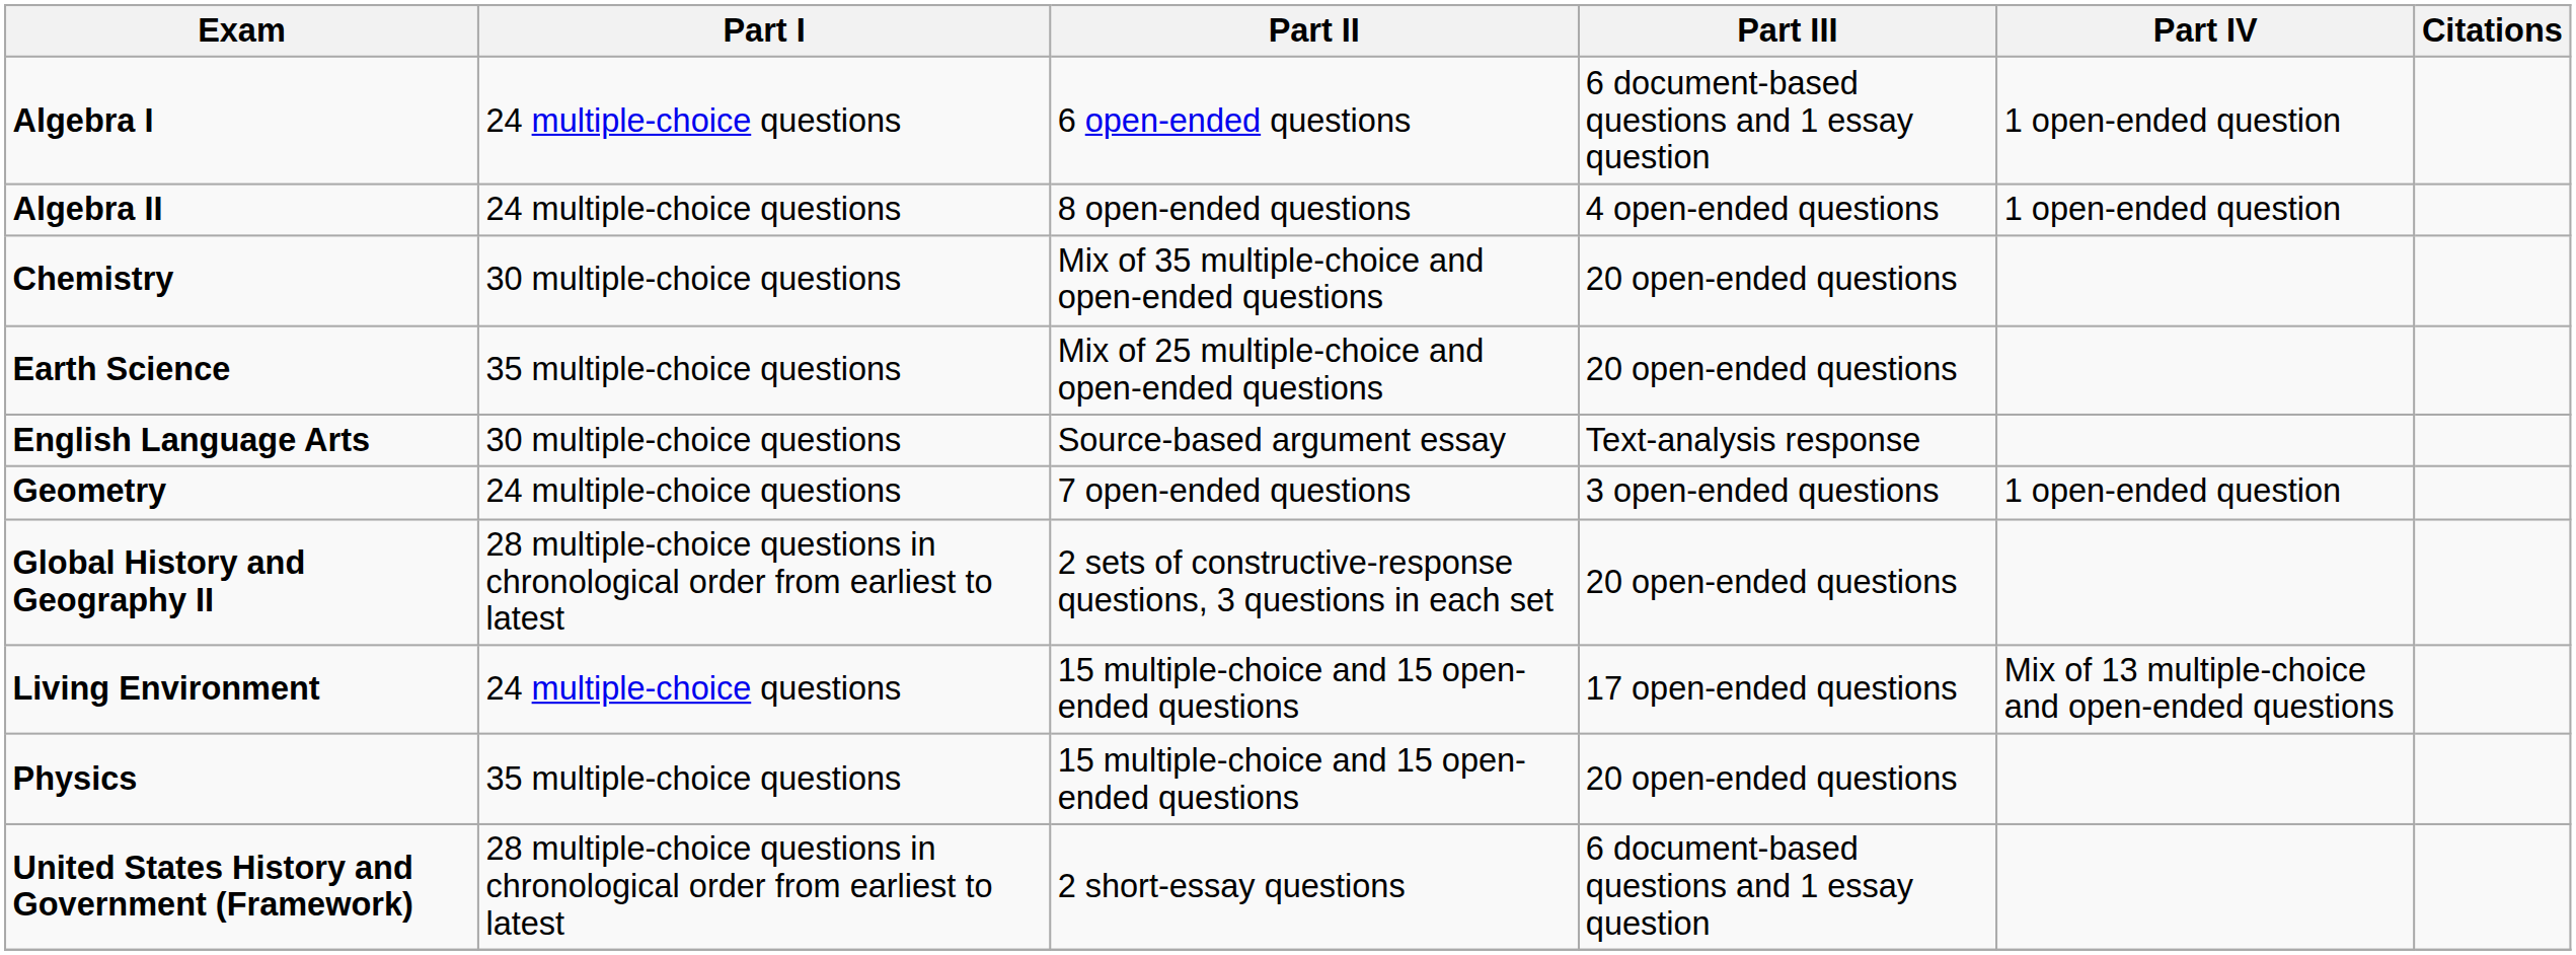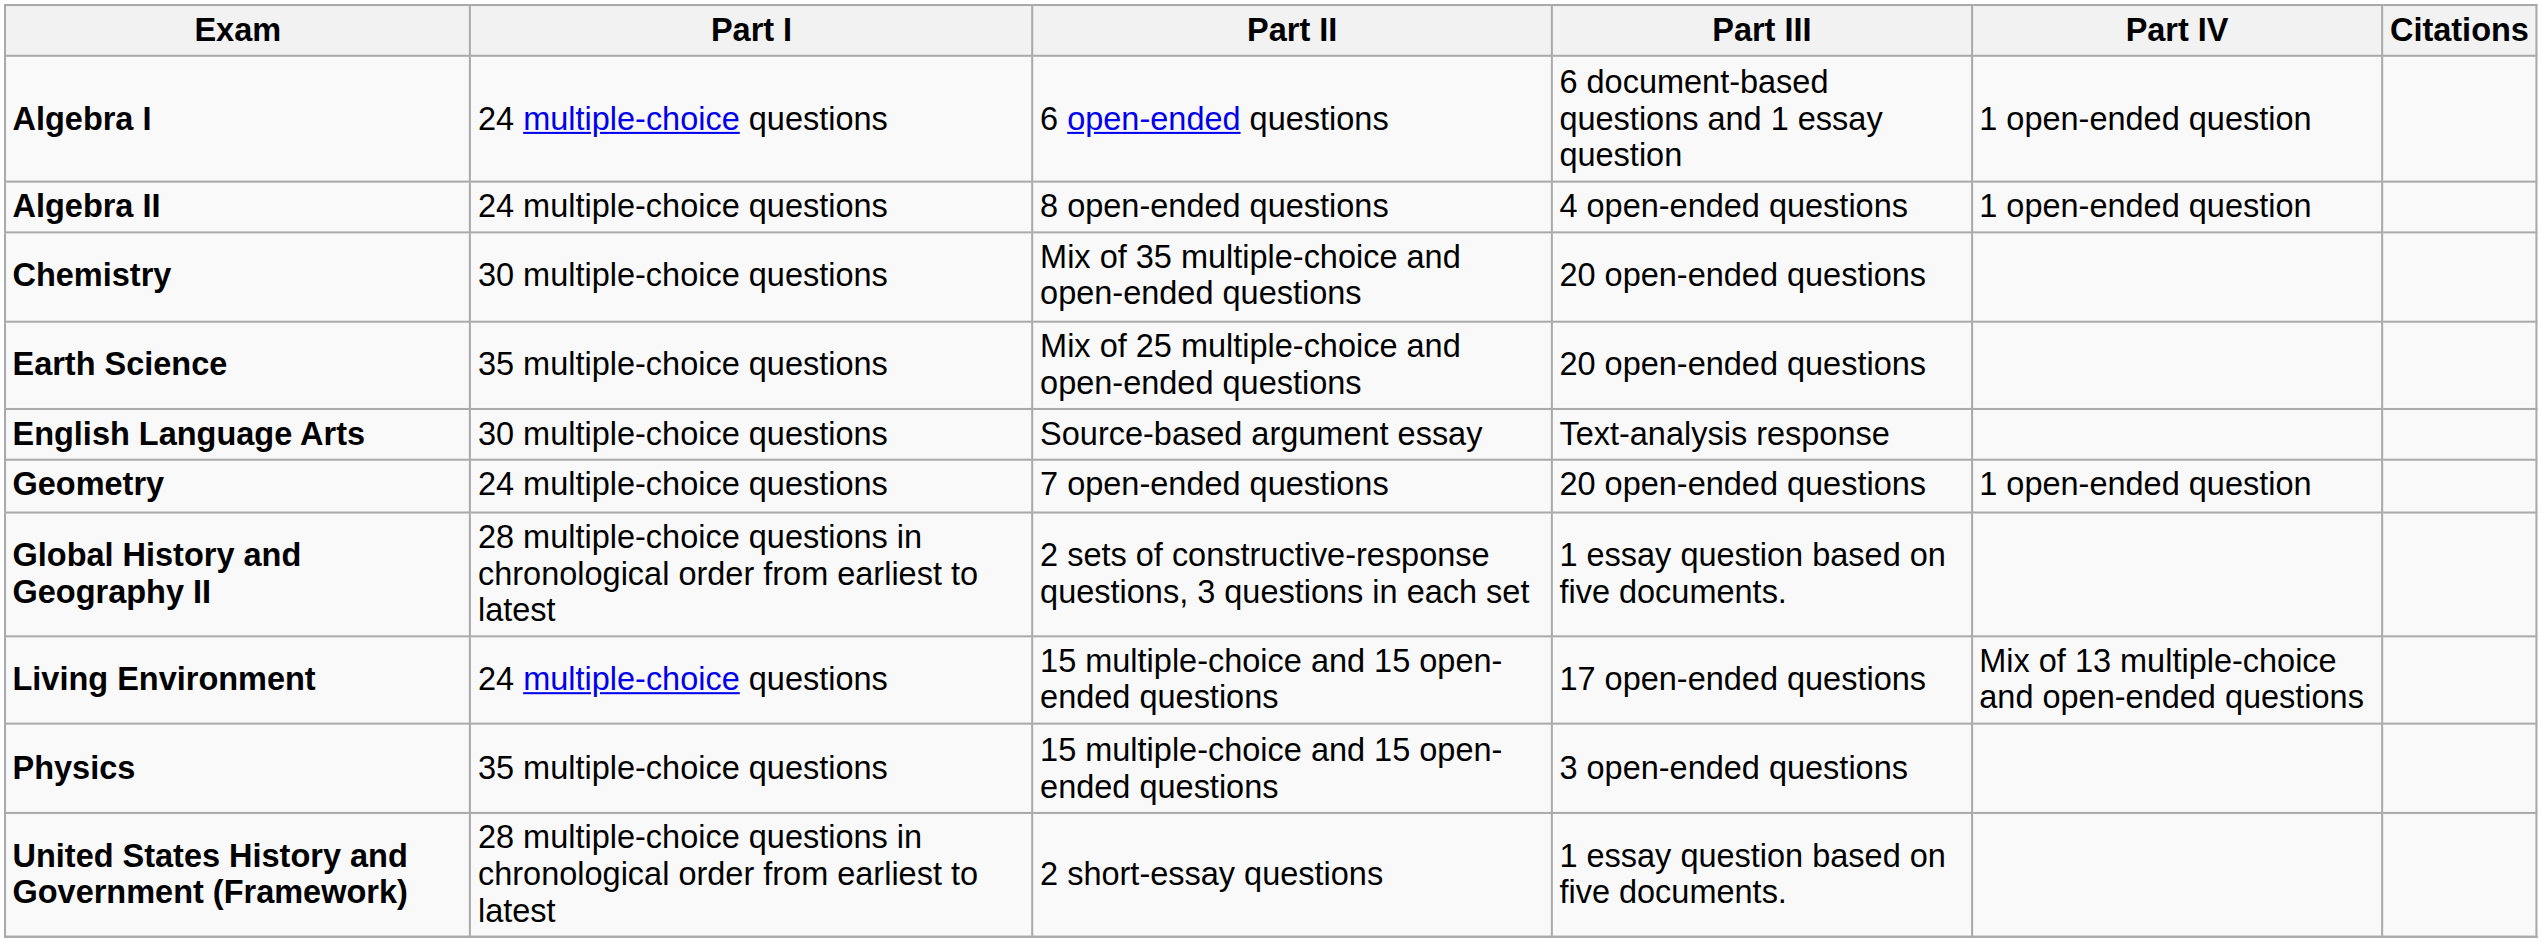 <table class="wikitable sortable">
 <tr>
 <th>Exam</th>
 <th>Part I</th>
 <th>Part II</th>
 <th>Part III</th>
 <th>Part IV</th>
 <th>Citations</th>
 </tr>
 <tr>
 <td><strong>Algebra I</strong></td>
 <td>24 <a href='#'>multiple-choice</a> questions</td>
 <td>6 <a href='#'>open-ended</a> questions</td>
 <td>6 document-based questions and 1 essay question</td>
 <td>1 open-ended question</td>
 <td></td>
 </tr>
 <tr>
 <td><strong>Algebra II</strong></td>
 <td>24 multiple-choice questions</td>
 <td>8 open-ended questions</td>
 <td>4 open-ended questions</td>
 <td>1 open-ended question</td>
 <td></td>
 </tr>
 <tr>
 <td><strong>Chemistry</strong></td>
 <td>30 multiple-choice questions</td>
 <td>Mix of 35 multiple-choice and open-ended questions</td>
 <td>20 open-ended questions</td>
 <td></td>
 <td></td>
 </tr>
 <tr>
 <td><strong>Earth Science</strong></td>
 <td>35 multiple-choice questions</td>
 <td>Mix of 25 multiple-choice and open-ended questions</td>
 <td>20 open-ended questions</td>
 <td></td>
 <td></td>
 </tr>
 <tr>
 <td><strong>English Language Arts</strong></td>
 <td>30 multiple-choice questions</td>
 <td>Source-based argument essay</td>
 <td>Text-analysis response</td>
 <td></td>
 <td></td>
 </tr>
 <tr>
 <td><strong>Geometry</strong></td>
 <td>24 multiple-choice questions</td>
 <td>7 open-ended questions</td>
-<td>3 open-ended questions</td>
+<td>20 open-ended questions</td>
 <td>1 open-ended question</td>
 <td></td>
 </tr>
 <tr>
 <td><strong>Global History and Geography II</strong></td>
 <td>28 multiple-choice questions in chronological order from earliest to latest</td>
 <td>2 sets of constructive-response questions, 3 questions in each set</td>
-<td>20 open-ended questions</td>
+<td>1 essay question based on five documents.</td>
 <td></td>
 <td></td>
 </tr>
 <tr>
 <td><strong>Living Environment</strong></td>
 <td>24 <a href='#'>multiple-choice</a> questions</td>
 <td>15 multiple-choice and 15 open-ended questions</td>
 <td>17 open-ended questions</td>
 <td>Mix of 13 multiple-choice and open-ended questions</td>
 <td></td>
 </tr>
 <tr>
 <td><strong>Physics</strong></td>
 <td>35 multiple-choice questions</td>
 <td>15 multiple-choice and 15 open-ended questions</td>
-<td>20 open-ended questions</td>
+<td>3 open-ended questions</td>
 <td></td>
 <td></td>
 </tr>
 <tr>
 <td><strong>United States History and Government (Framework)</strong></td>
 <td>28 multiple-choice questions in chronological order from earliest to latest</td>
 <td>2 short-essay questions</td>
-<td>6 document-based questions and 1 essay question</td>
+<td>1 essay question based on five documents.</td>
 <td></td>
 <td></td>
 </tr>
 <tr>
 </tr>
 </table>
